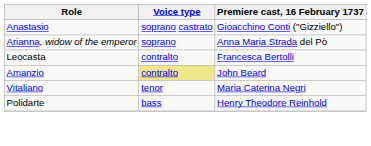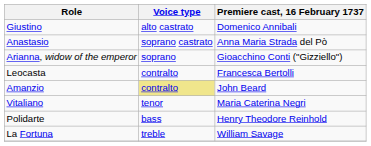 <table class="wikitable">
 <tr>
 <th>Role</th>
 <th><a href='#'>Voice type</a></th>
 <th>Premiere cast, 16 February 1737</th>
 </tr>
 <tr>
+<td><a href='#'>Giustino</a></td>
+<td><a href='#'>alto</a> <a href='#'>castrato</a></td>
+<td><a href='#'>Domenico Annibali</a></td>
+</tr>
+<tr>
 <td><a href='#'>Anastasio</a></td>
 <td><a href='#'>soprano</a> <a href='#'>castrato</a></td>
-<td><a href='#'>Gioacchino Conti</a> ("Gizziello")</td>
+<td><a href='#'>Anna Maria Strada</a> del Pò</td>
 </tr>
 <tr>
 <td><a href='#'>Arianna</a>, <em>widow of the emperor</em></td>
 <td><a href='#'>soprano</a></td>
-<td><a href='#'>Anna Maria Strada</a> del Pò</td>
+<td><a href='#'>Gioacchino Conti</a> ("Gizziello")</td>
 </tr>
 <tr>
 <td>Leocasta</td>
 <td><a href='#'>contralto</a></td>
 <td><a href='#'>Francesca Bertolli</a></td>
 </tr>
 <tr>
 <td><a href='#'>Amanzio</a></td>
 <td style="background: khaki;"><a href='#'>contralto</a></td>
 <td><a href='#'>John Beard</a></td>
 </tr>
 <tr>
 <td><a href='#'>Vitaliano</a></td>
 <td><a href='#'>tenor</a></td>
 <td><a href='#'>Maria Caterina Negri</a></td>
 </tr>
 <tr>
 <td>Polidarte</td>
 <td><a href='#'>bass</a></td>
 <td><a href='#'>Henry Theodore Reinhold</a></td>
 </tr>
 <tr>
+<td>La <a href='#'>Fortuna</a></td>
+<td><a href='#'>treble</a></td>
+<td><a href='#'>William Savage</a></td>
+</tr>
+<tr>
 </tr>
 </table>
